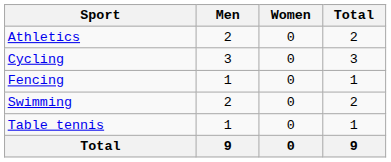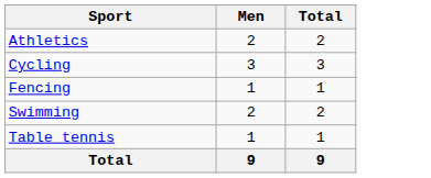 <table class="wikitable sortable" style="text-align:center;">
 <tr>
 <th width=180>Sport</th>
 <th width=55>Men</th>
-<th width=55>Women</th>
 <th width=55>Total</th>
 </tr>
 <tr>
 <td align=left><a href='#'>Athletics</a></td>
 <td>2</td>
-<td>0</td>
 <td>2</td>
 </tr>
 <tr>
 <td align=left><a href='#'>Cycling</a></td>
 <td>3</td>
-<td>0</td>
 <td>3</td>
 </tr>
 <tr>
 <td align=left><a href='#'>Fencing</a></td>
 <td>1</td>
-<td>0</td>
 <td>1</td>
 </tr>
 <tr>
 <td align=left><a href='#'>Swimming</a></td>
 <td>2</td>
-<td>0</td>
 <td>2</td>
 </tr>
 <tr>
 <td align=left><a href='#'>Table tennis</a></td>
 <td>1</td>
-<td>0</td>
 <td>1</td>
 </tr>
 <tr>
 <th>Total</th>
 <th>9</th>
-<th>0</th>
 <th>9</th>
 </tr>
 </table>
